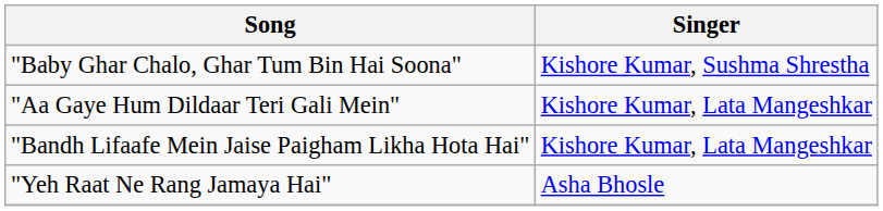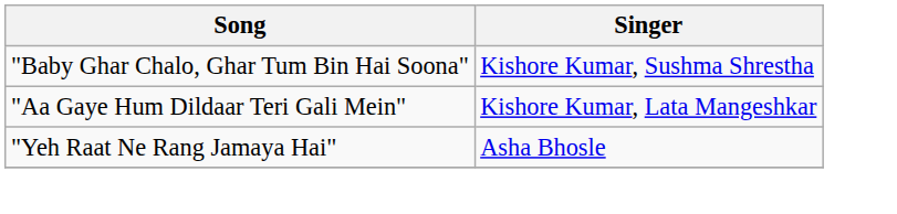 <table class="wikitable" style="font-size:95%;">
 <tr>
 <th>Song</th>
 <th>Singer</th>
 </tr>
 <tr>
 <td>"Baby Ghar Chalo, Ghar Tum Bin Hai Soona"</td>
 <td><a href='#'>Kishore Kumar</a>, <a href='#'>Sushma Shrestha</a></td>
 </tr>
 <tr>
 <td>"Aa Gaye Hum Dildaar Teri Gali Mein"</td>
 <td><a href='#'>Kishore Kumar</a>, <a href='#'>Lata Mangeshkar</a></td>
 </tr>
 <tr>
-<td>"Bandh Lifaafe Mein Jaise Paigham Likha Hota Hai"</td>
-<td><a href='#'>Kishore Kumar</a>, <a href='#'>Lata Mangeshkar</a></td>
-</tr>
-<tr>
 <td>"Yeh Raat Ne Rang Jamaya Hai"</td>
 <td><a href='#'>Asha Bhosle</a></td>
 </tr>
 <tr>
 </tr>
 </table>
